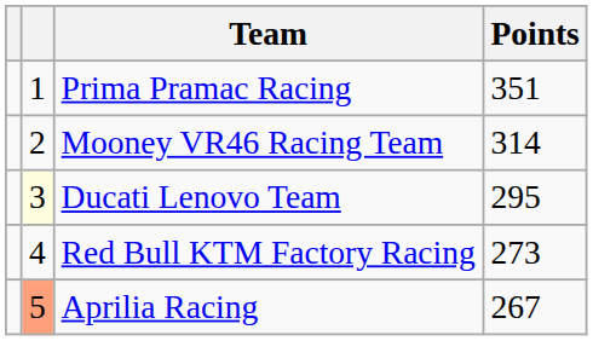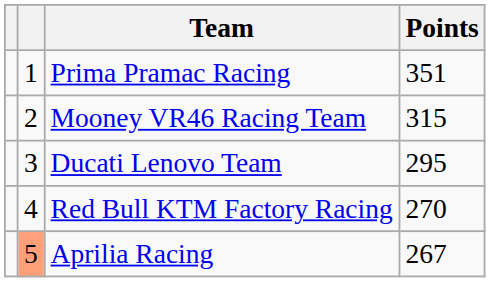 <table class="wikitable" style="font-size: 95%;">
 <tr>
 <th></th>
 <th></th>
 <th>Team</th>
 <th>Points</th>
 </tr>
 <tr>
 <td></td>
 <td align=center>1</td>
 <td> <a href='#'>Prima Pramac Racing</a></td>
 <td align=left>351</td>
 </tr>
 <tr>
 <td></td>
 <td align=center>2</td>
 <td> <a href='#'>Mooney VR46 Racing Team</a></td>
-<td align=left>314</td>
+<td align=left>315</td>
 </tr>
 <tr>
 <td></td>
-<td align=center style="background: lightyellow;">3</td>
+<td align=center>3</td>
 <td> <a href='#'>Ducati Lenovo Team</a></td>
 <td align=left>295</td>
 </tr>
 <tr>
 <td></td>
 <td align=center>4</td>
 <td> <a href='#'>Red Bull KTM Factory Racing</a></td>
-<td align=left>273</td>
+<td align=left>270</td>
 </tr>
 <tr>
 <td></td>
 <td align=center style="background: lightsalmon;">5</td>
 <td> <a href='#'>Aprilia Racing</a></td>
 <td align=left>267</td>
 </tr>
 </table>
